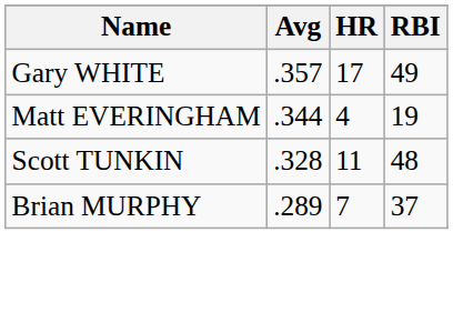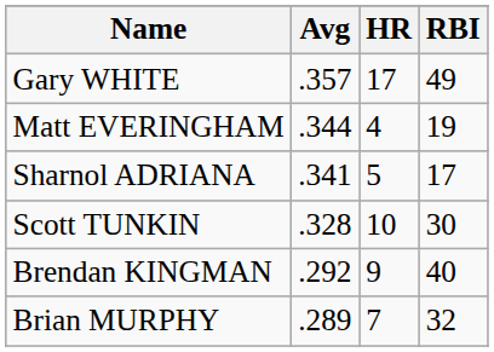 <table class="wikitable">
 <tr>
 </tr>
 <tr>
 <th>Name</th>
 <th>Avg</th>
 <th>HR</th>
 <th>RBI</th>
 </tr>
 <tr>
 <td>Gary WHITE</td>
 <td>.357</td>
 <td>17</td>
 <td>49</td>
 </tr>
 <tr>
 <td>Matt EVERINGHAM</td>
 <td>.344</td>
 <td>4</td>
 <td>19</td>
 </tr>
 <tr>
+<td>Sharnol ADRIANA</td>
+<td>.341</td>
+<td>5</td>
+<td>17</td>
+</tr>
+<tr>
 <td>Scott TUNKIN</td>
 <td>.328</td>
-<td>11</td>
-<td>48</td>
+<td>10</td>
+<td>30</td>
+</tr>
+<tr>
+<td>Brendan KINGMAN</td>
+<td>.292</td>
+<td>9</td>
+<td>40</td>
 </tr>
 <tr>
 <td>Brian MURPHY</td>
 <td>.289</td>
 <td>7</td>
-<td>37</td>
+<td>32</td>
 </tr>
 </table>
